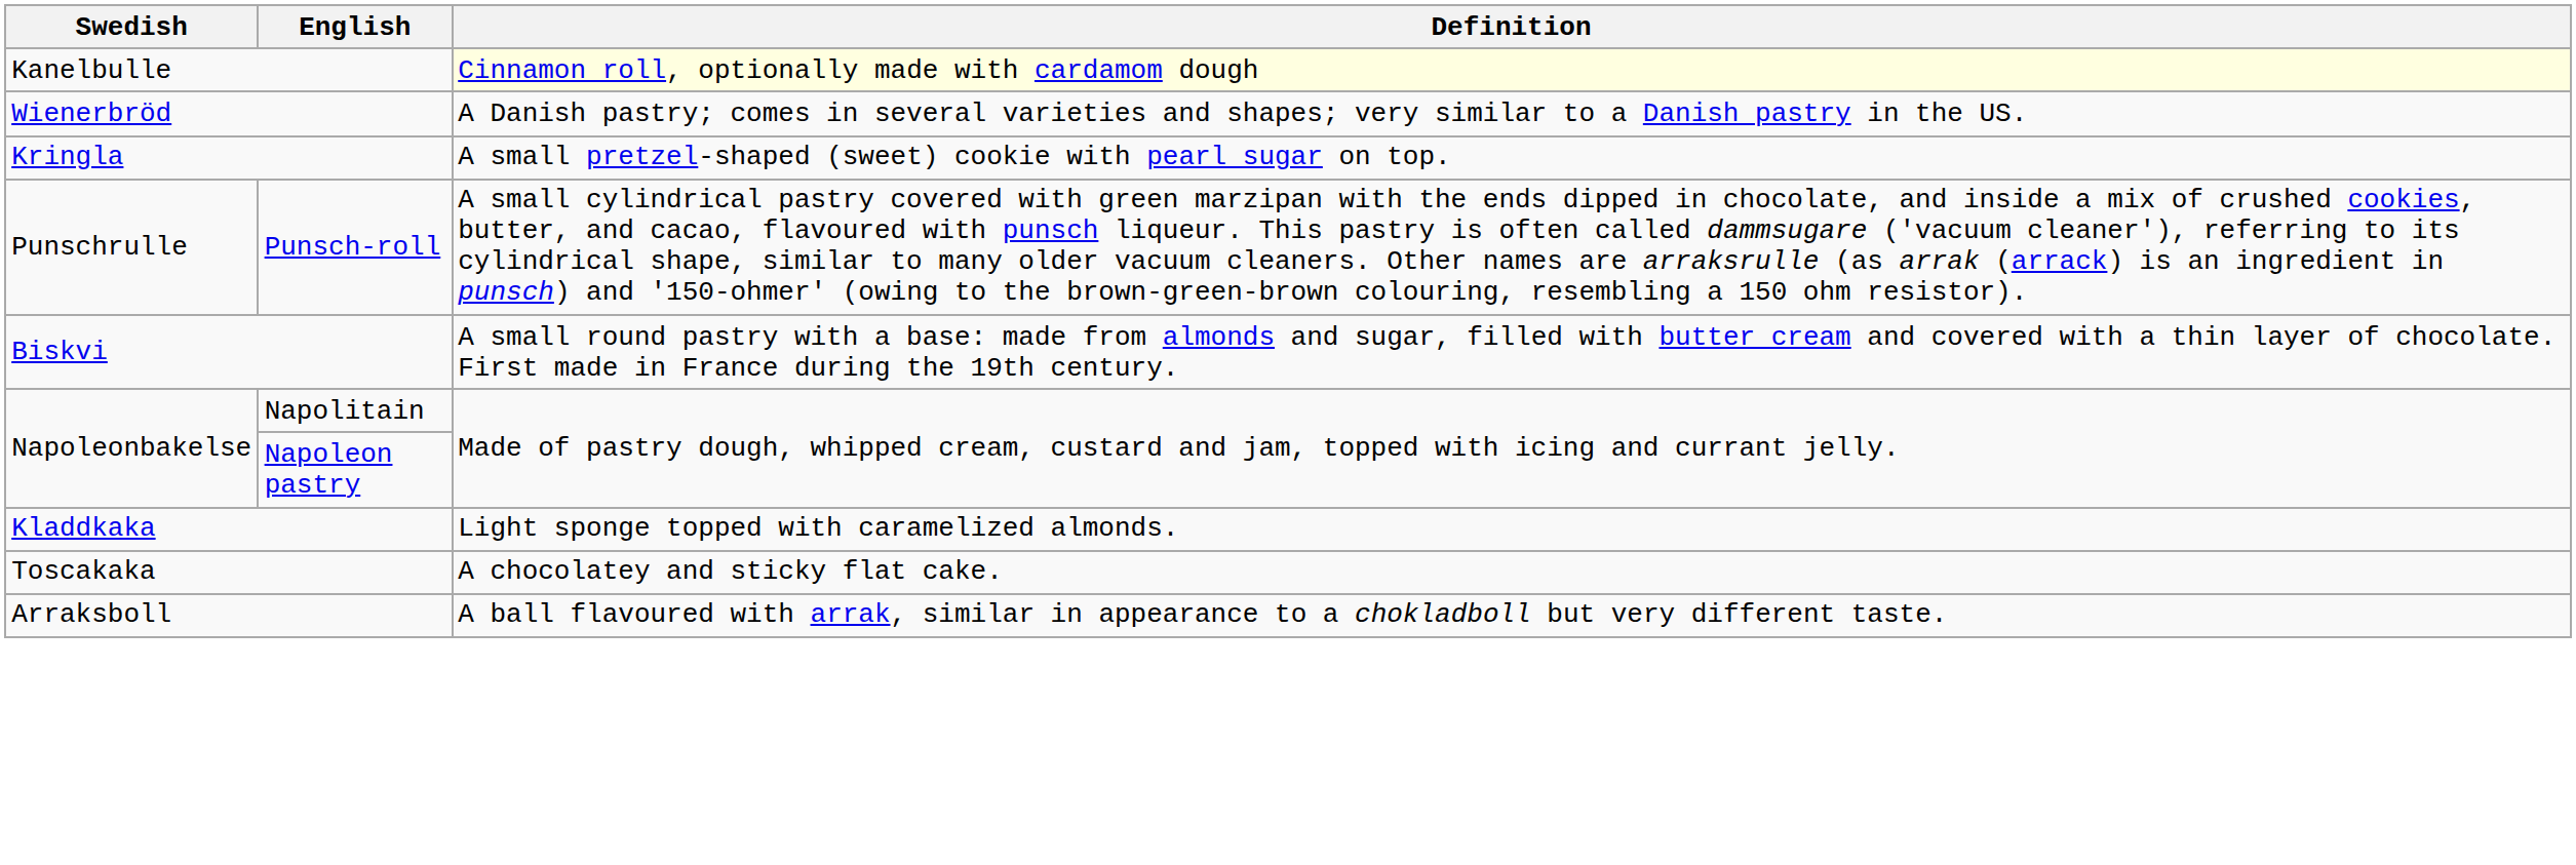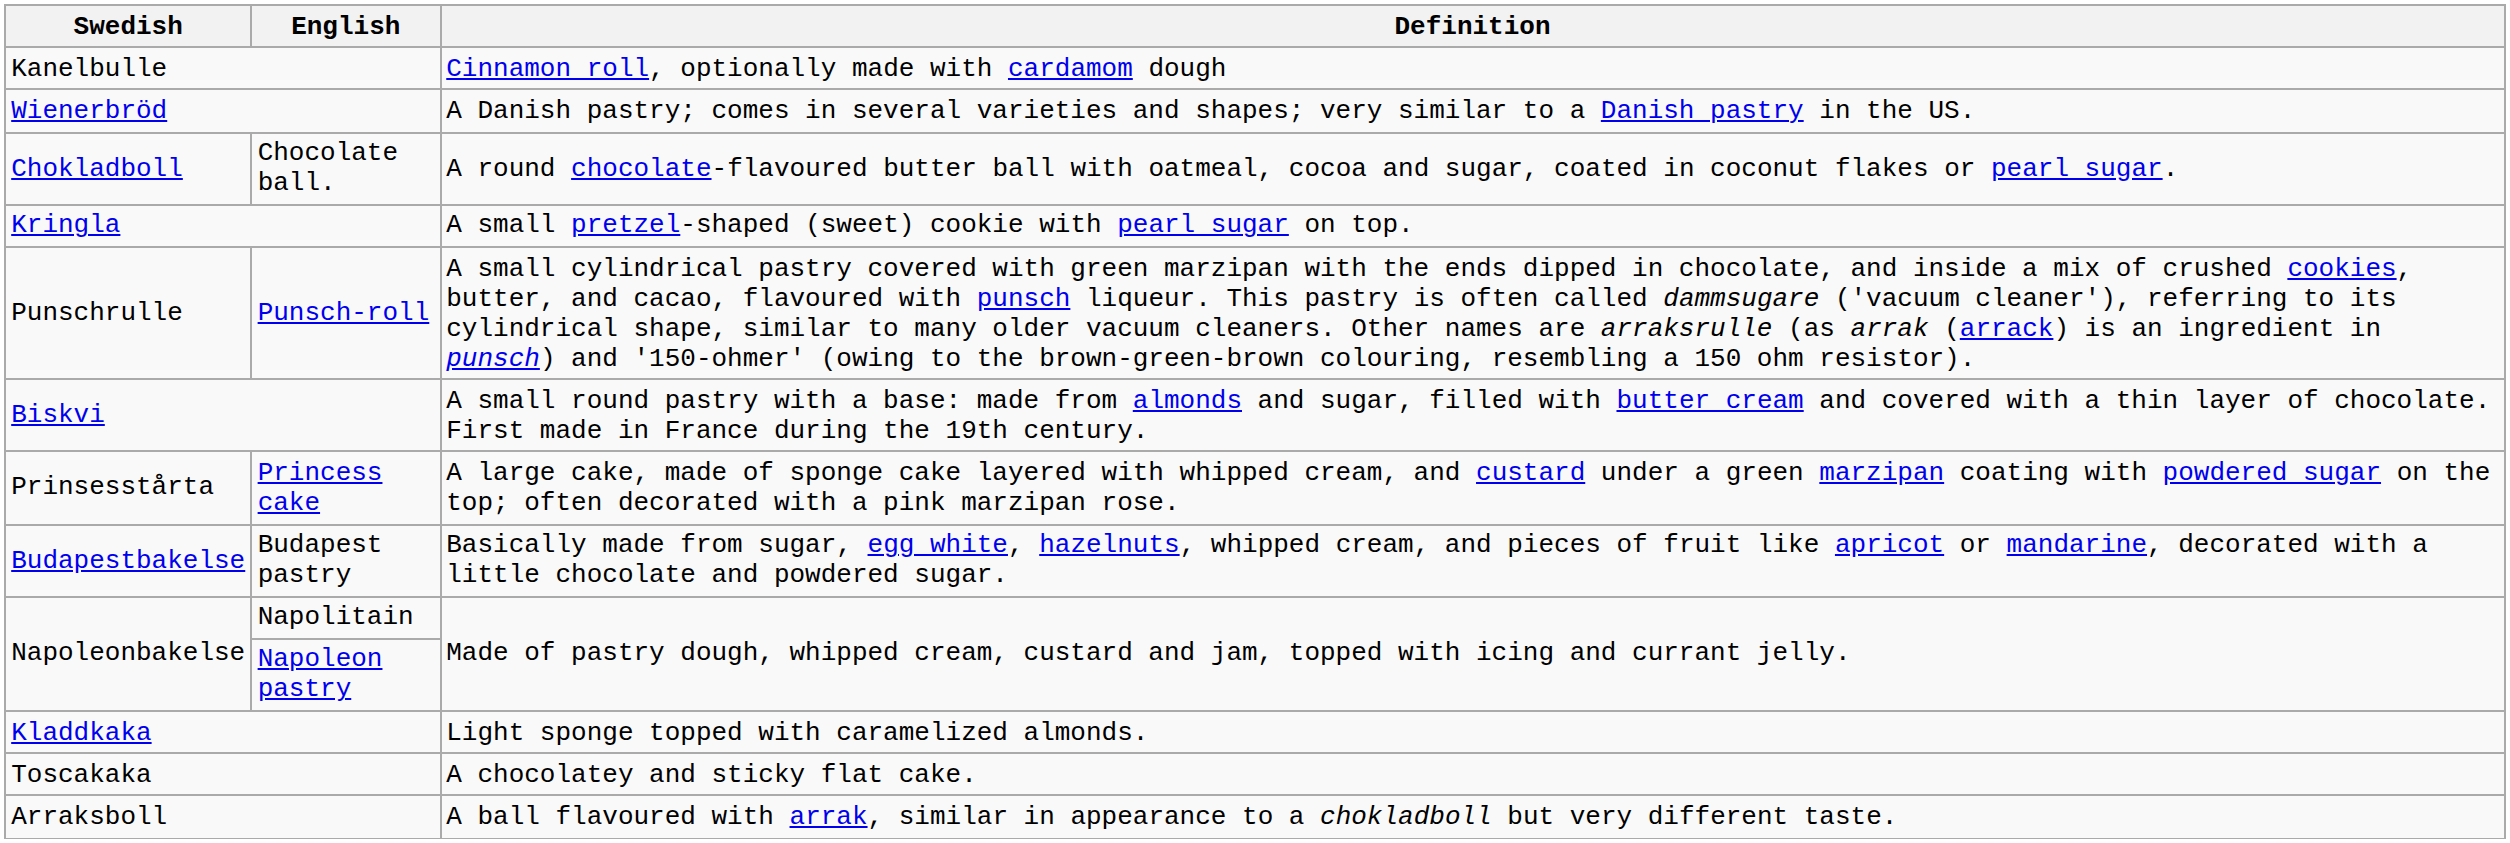 <table class="wikitable">
 <tr>
 <th>Swedish</th>
 <th>English</th>
 <th>Definition</th>
 </tr>
 <tr>
 <td colspan=2>Kanelbulle</td>
-<td style="background: lightyellow;"><a href='#'>Cinnamon roll</a>, optionally made with <a href='#'>cardamom</a> dough</td>
+<td><a href='#'>Cinnamon roll</a>, optionally made with <a href='#'>cardamom</a> dough</td>
 </tr>
 <tr>
 <td colspan=2><a href='#'>Wienerbröd</a></td>
 <td>A Danish pastry; comes in several varieties and shapes; very similar to a <a href='#'>Danish pastry</a> in the US.</td>
+</tr>
+<tr>
+<td><a href='#'>Chokladboll</a></td>
+<td>Chocolate ball.</td>
+<td>A round <a href='#'>chocolate</a>-flavoured butter ball with oatmeal, cocoa and sugar, coated in coconut flakes or <a href='#'>pearl sugar</a>.</td>
 </tr>
 <tr>
 <td colspan=2><a href='#'>Kringla</a></td>
 <td>A small <a href='#'>pretzel</a>-shaped (sweet) cookie with <a href='#'>pearl sugar</a> on top.</td>
 </tr>
 <tr>
 <td>Punschrulle</td>
 <td><a href='#'>Punsch-roll</a></td>
 <td>A small cylindrical pastry covered with green marzipan with the ends dipped in chocolate, and inside a mix of crushed <a href='#'>cookies</a>, butter, and cacao, flavoured with <a href='#'>punsch</a> liqueur. This pastry is often called <em>dammsugare</em> ('vacuum cleaner'), referring to its cylindrical shape, similar to many older vacuum cleaners. Other names are <em>arraksrulle</em> (as <em>arrak</em> (<a href='#'>arrack</a>) is an ingredient in <em><a href='#'>punsch</a></em>) and '150-ohmer' (owing to the brown-green-brown colouring, resembling a 150 ohm resistor).</td>
 </tr>
 <tr>
 <td colspan=2><a href='#'>Biskvi</a></td>
 <td>A small round pastry with a base: made from <a href='#'>almonds</a> and sugar, filled with <a href='#'>butter cream</a> and covered with a thin layer of chocolate. First made in France during the 19th century.</td>
+</tr>
+<tr>
+<td>Prinsesstårta</td>
+<td><a href='#'>Princess cake</a></td>
+<td>A large cake, made of sponge cake layered with whipped cream, and <a href='#'>custard</a> under a green <a href='#'>marzipan</a> coating with <a href='#'>powdered sugar</a> on the top; often decorated with a pink marzipan rose.</td>
+</tr>
+<tr>
+<td><a href='#'>Budapestbakelse</a></td>
+<td>Budapest pastry</td>
+<td>Basically made from sugar, <a href='#'>egg white</a>, <a href='#'>hazelnuts</a>, whipped cream, and pieces of fruit like <a href='#'>apricot</a> or <a href='#'>mandarine</a>, decorated with a little chocolate and powdered sugar.</td>
 </tr>
 <tr>
 <td rowspan=2>Napoleonbakelse</td>
 <td>Napolitain</td>
 <td rowspan=2>Made of pastry dough, whipped cream, custard and jam, topped with icing and currant jelly.</td>
 </tr>
 <tr>
 <td><a href='#'>Napoleon pastry</a></td>
 </tr>
 <tr>
 <td colspan=2><a href='#'>Kladdkaka</a></td>
 <td>Light sponge topped with caramelized almonds.</td>
 </tr>
 <tr>
 <td colspan=2>Toscakaka</td>
 <td>A chocolatey and sticky flat cake.</td>
 </tr>
 <tr>
 <td colspan=2>Arraksboll</td>
 <td>A ball flavoured with <a href='#'>arrak</a>, similar in appearance to a <em>chokladboll</em> but very different taste.</td>
 </tr>
 </table>
